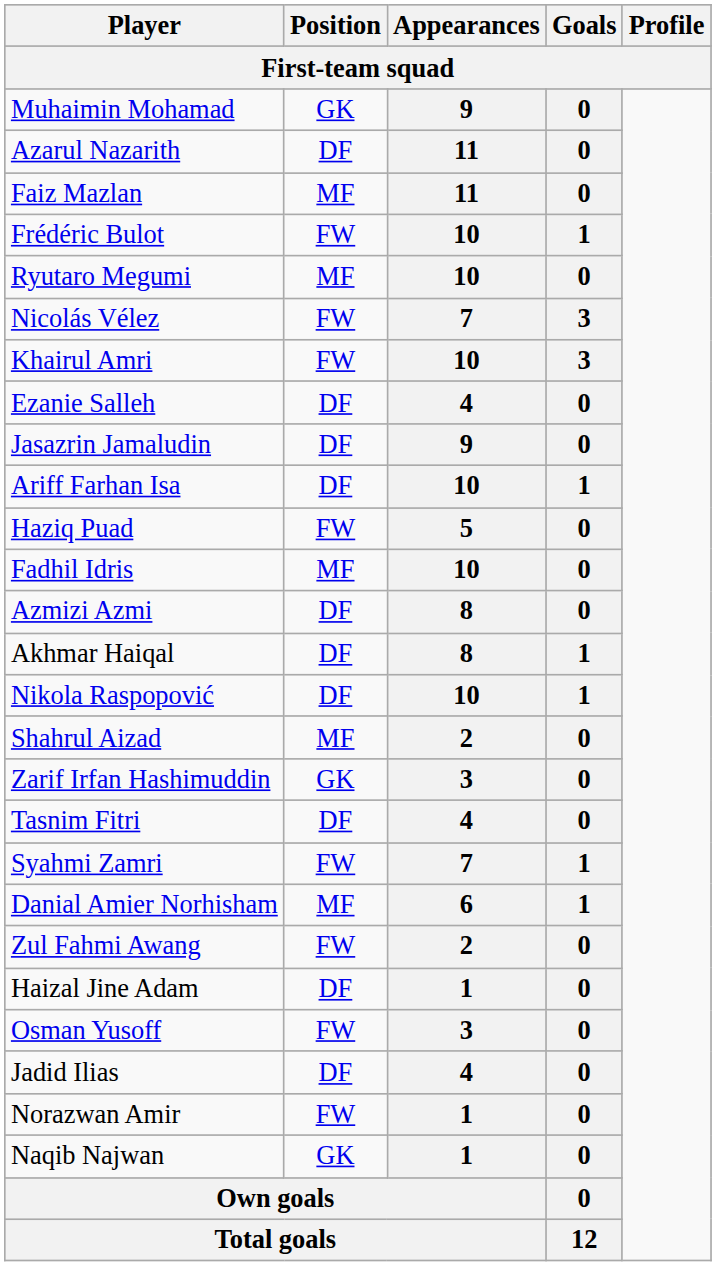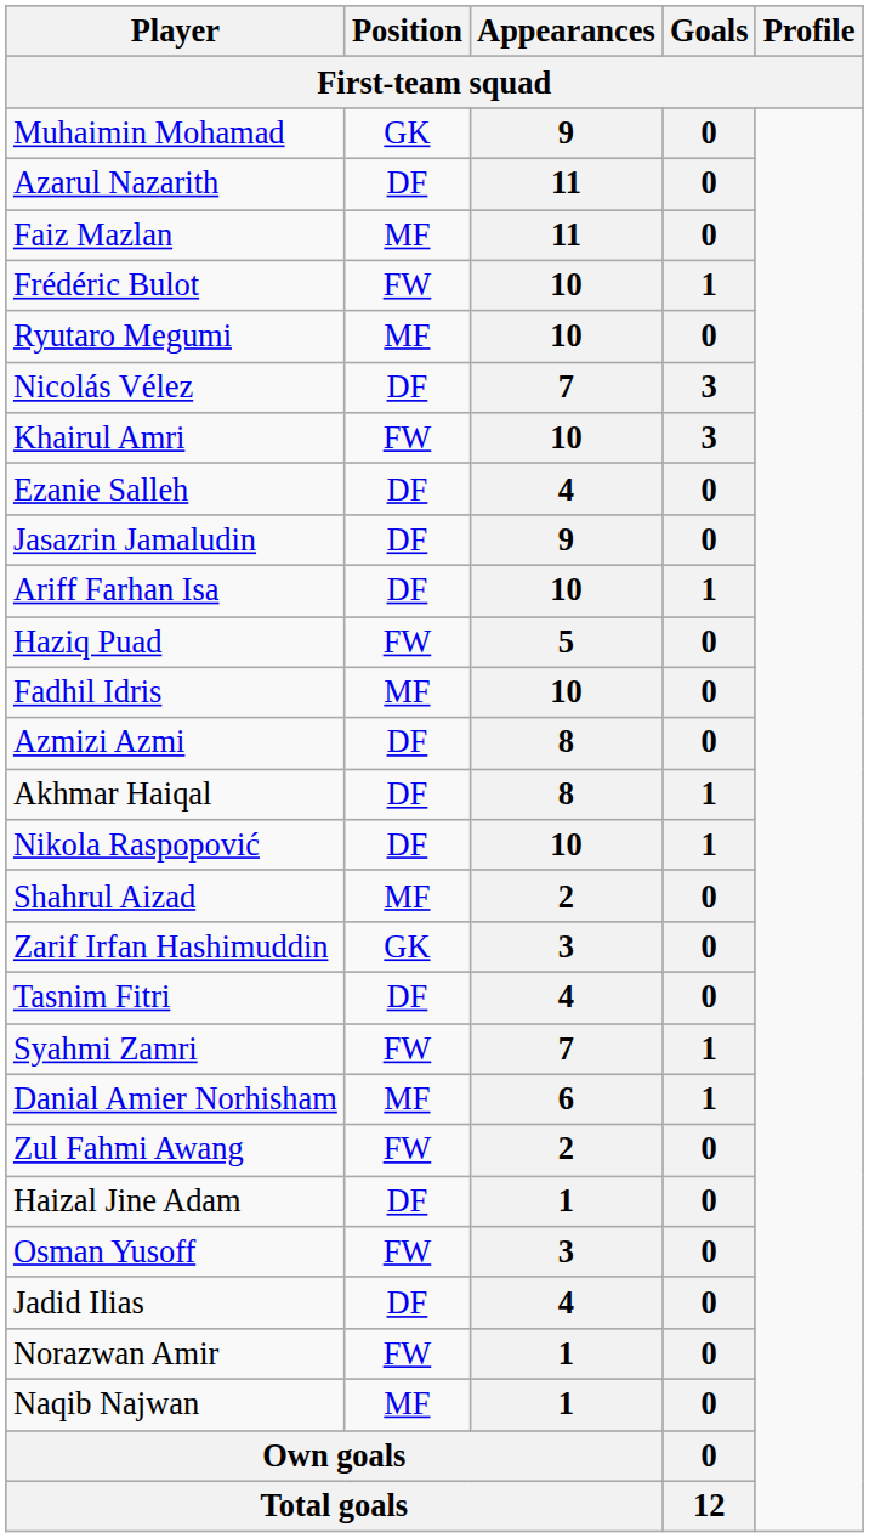 <table class="wikitable" style="text-align:center">
 <tr>
 <th>Player</th>
 <th>Position</th>
 <th>Appearances</th>
 <th>Goals</th>
 <th>Profile</th>
 </tr>
 <tr>
 <th colspan=5>First-team squad</th>
 </tr>
 <tr>
 <td align=left> <a href='#'>Muhaimin Mohamad</a></td>
 <td><a href='#'>GK</a></td>
 <th>9</th>
 <th>0</th>
 </tr>
 <tr>
 <td align=left> <a href='#'>Azarul Nazarith</a></td>
 <td><a href='#'>DF</a></td>
 <th>11</th>
 <th>0</th>
 </tr>
 <tr>
 <td align=left> <a href='#'>Faiz Mazlan</a></td>
 <td><a href='#'>MF</a></td>
 <th>11</th>
 <th>0</th>
 </tr>
 <tr>
 <td align=left> <a href='#'>Frédéric Bulot</a></td>
 <td><a href='#'>FW</a></td>
 <th>10</th>
 <th>1</th>
 </tr>
 <tr>
 <td align=left> <a href='#'>Ryutaro Megumi</a></td>
 <td><a href='#'>MF</a></td>
 <th>10</th>
 <th>0</th>
 </tr>
 <tr>
 <td align=left> <a href='#'>Nicolás Vélez</a></td>
-<td><a href='#'>FW</a></td>
+<td><a href='#'>DF</a></td>
 <th>7</th>
 <th>3</th>
 </tr>
 <tr>
 <td align=left> <a href='#'>Khairul Amri</a></td>
 <td><a href='#'>FW</a></td>
 <th>10</th>
 <th>3</th>
 </tr>
 <tr>
 <td align=left> <a href='#'>Ezanie Salleh</a></td>
 <td><a href='#'>DF</a></td>
 <th>4</th>
 <th>0</th>
 </tr>
 <tr>
 <td align=left> <a href='#'>Jasazrin Jamaludin</a></td>
 <td><a href='#'>DF</a></td>
 <th>9</th>
 <th>0</th>
 </tr>
 <tr>
 <td align=left> <a href='#'>Ariff Farhan Isa</a></td>
 <td><a href='#'>DF</a></td>
 <th>10</th>
 <th>1</th>
 </tr>
 <tr>
 <td align=left> <a href='#'>Haziq Puad</a></td>
 <td><a href='#'>FW</a></td>
 <th>5</th>
 <th>0</th>
 </tr>
 <tr>
 <td align=left> <a href='#'>Fadhil Idris</a></td>
 <td><a href='#'>MF</a></td>
 <th>10</th>
 <th>0</th>
 </tr>
 <tr>
 <td align=left> <a href='#'>Azmizi Azmi</a></td>
 <td><a href='#'>DF</a></td>
 <th>8</th>
 <th>0</th>
 </tr>
 <tr>
 <td align=left> Akhmar Haiqal</td>
 <td><a href='#'>DF</a></td>
 <th>8</th>
 <th>1</th>
 </tr>
 <tr>
 <td align=left> <a href='#'>Nikola Raspopović</a></td>
 <td><a href='#'>DF</a></td>
 <th>10</th>
 <th>1</th>
 </tr>
 <tr>
 <td align=left> <a href='#'>Shahrul Aizad</a></td>
 <td><a href='#'>MF</a></td>
 <th>2</th>
 <th>0</th>
 </tr>
 <tr>
 <td align=left> <a href='#'>Zarif Irfan Hashimuddin</a></td>
 <td><a href='#'>GK</a></td>
 <th>3</th>
 <th>0</th>
 </tr>
 <tr>
 <td align=left> <a href='#'>Tasnim Fitri</a></td>
 <td><a href='#'>DF</a></td>
 <th>4</th>
 <th>0</th>
 </tr>
 <tr>
 <td align=left> <a href='#'>Syahmi Zamri</a></td>
 <td><a href='#'>FW</a></td>
 <th>7</th>
 <th>1</th>
 </tr>
 <tr>
 <td align=left> <a href='#'>Danial Amier Norhisham</a></td>
 <td><a href='#'>MF</a></td>
 <th>6</th>
 <th>1</th>
 </tr>
 <tr>
 <td align=left> <a href='#'>Zul Fahmi Awang</a></td>
 <td><a href='#'>FW</a></td>
 <th>2</th>
 <th>0</th>
 </tr>
 <tr>
 <td align=left> Haizal Jine Adam</td>
 <td><a href='#'>DF</a></td>
 <th>1</th>
 <th>0</th>
 </tr>
 <tr>
 <td align=left> <a href='#'>Osman Yusoff</a></td>
 <td><a href='#'>FW</a></td>
 <th>3</th>
 <th>0</th>
 </tr>
 <tr>
 <td align=left> Jadid Ilias</td>
 <td><a href='#'>DF</a></td>
 <th>4</th>
 <th>0</th>
 </tr>
 <tr>
 <td align=left> Norazwan Amir</td>
 <td><a href='#'>FW</a></td>
 <th>1</th>
 <th>0</th>
 </tr>
 <tr>
 <td align=left> Naqib Najwan</td>
-<td><a href='#'>GK</a></td>
+<td><a href='#'>MF</a></td>
 <th>1</th>
 <th>0</th>
 </tr>
 <tr>
 <th colspan=3>Own goals</th>
 <th>0</th>
 </tr>
 <tr>
 <th colspan=3>Total goals</th>
 <th>12</th>
 </tr>
 </table>
